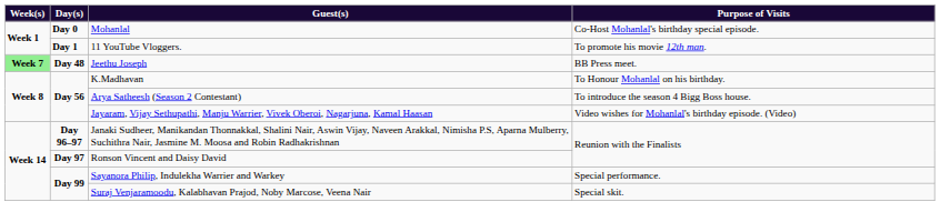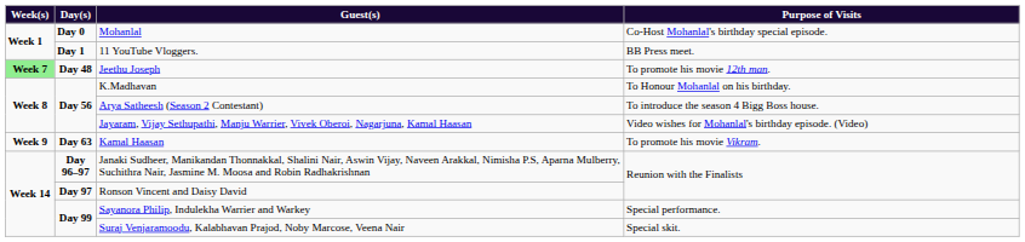 <table class="wikitable" style="font-size:85%;">
 <tr>
 <th width="2%" style="background:#190737; color:white; ">Week(s)</th>
 <th width="2%" style="background:#190737; color:white; ">Day(s)</th>
 <th width="40%" style="background:#190737; color:white; ">Guest(s)</th>
 <th width="30%" style="background:#190737; color:white; ">Purpose of Visits</th>
 </tr>
 <tr>
 <td rowspan=2><strong>Week 1</strong></td>
 <td><strong>Day 0</strong></td>
 <td><a href='#'>Mohanlal</a></td>
 <td>Co-Host <a href='#'>Mohanlal</a>'s birthday special episode.</td>
 </tr>
 <tr>
 <td><strong>Day 1</strong></td>
 <td>11 YouTube Vloggers.</td>
-<td>To promote his movie <em><a href='#'>12th man</a></em>.</td>
+<td>BB Press meet.</td>
 </tr>
 <tr>
 <td align=center style="background: lightgreen;"><strong>Week 7</strong></td>
 <td align=center><strong>Day 48</strong></td>
 <td><a href='#'>Jeethu Joseph</a></td>
-<td>BB Press meet.</td>
+<td>To promote his movie <em><a href='#'>12th man</a></em>.</td>
 </tr>
 <tr>
 <td align=center rowspan=3><strong>Week 8</strong></td>
 <td align=center rowspan= 3><strong>Day 56</strong></td>
 <td>K.Madhavan</td>
 <td>To Honour <a href='#'>Mohanlal</a> on his birthday.</td>
 </tr>
 <tr>
 <td><a href='#'>Arya Satheesh</a> (<a href='#'>Season 2</a> Contestant)</td>
 <td>To introduce the season 4 Bigg Boss house.</td>
 </tr>
 <tr>
 <td><a href='#'>Jayaram</a>, <a href='#'>Vijay Sethupathi</a>, <a href='#'>Manju Warrier</a>, <a href='#'>Vivek Oberoi</a>, <a href='#'>Nagarjuna</a>, <a href='#'>Kamal Haasan</a></td>
 <td>Video wishes for <a href='#'>Mohanlal</a>'s birthday episode. (Video)</td>
+</tr>
+<tr>
+<td align=center><strong>Week 9</strong></td>
+<td align=center><strong>Day 63</strong></td>
+<td><a href='#'>Kamal Haasan</a></td>
+<td>To promote his movie <em><a href='#'>Vikram</a></em>.</td>
 </tr>
 <tr>
 <td align=center rowspan=4><strong>Week 14</strong></td>
 <td align=center><strong>Day 96–97</strong></td>
 <td>Janaki Sudheer, Manikandan Thonnakkal, Shalini Nair, Aswin Vijay, Naveen Arakkal, Nimisha P.S, Aparna Mulberry, Suchithra Nair, Jasmine M. Moosa and Robin Radhakrishnan</td>
 <td rowspan=2>Reunion with the Finalists</td>
 </tr>
 <tr>
 <td align=center><strong>Day 97</strong></td>
 <td>Ronson Vincent and Daisy David</td>
 </tr>
 <tr>
 <td align=center rowspan=2><strong>Day 99</strong></td>
 <td><a href='#'>Sayanora Philip</a>, Indulekha Warrier and Warkey</td>
 <td>Special performance.</td>
 </tr>
 <tr>
 <td><a href='#'>Suraj Venjaramoodu</a>, Kalabhavan Prajod, Noby Marcose, Veena Nair</td>
 <td>Special skit.</td>
 </tr>
 </table>
